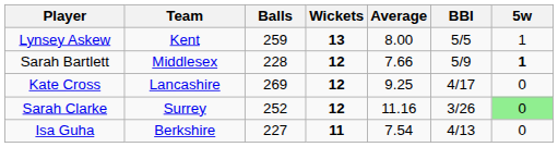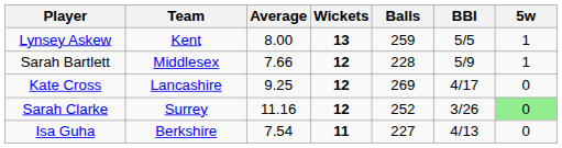 <table class="wikitable" style="text-align:center">
 <tr>
 <th width=125>Player</th>
 <th width=125>Team</th>
+<th width=60>Average</th>
+<th width=60>Wickets</th>
 <th width=60>Balls</th>
-<th width=60>Wickets</th>
-<th width=60>Average</th>
 <th width=60>BBI</th>
 <th width=60>5w</th>
 </tr>
 <tr>
 <td><a href='#'>Lynsey Askew</a></td>
 <td><a href='#'>Kent</a></td>
+<td>8.00</td>
+<td><strong>13</strong></td>
 <td>259</td>
-<td><strong>13</strong></td>
-<td>8.00</td>
 <td>5/5</td>
 <td>1</td>
 </tr>
 <tr>
 <td>Sarah Bartlett</td>
 <td><a href='#'>Middlesex</a></td>
+<td>7.66</td>
+<td><strong>12</strong></td>
 <td>228</td>
-<td><strong>12</strong></td>
-<td>7.66</td>
 <td>5/9</td>
-<td><strong>1</strong></td>
+<td>1</td>
 </tr>
 <tr>
 <td><a href='#'>Kate Cross</a></td>
 <td><a href='#'>Lancashire</a></td>
+<td>9.25</td>
+<td><strong>12</strong></td>
 <td>269</td>
-<td><strong>12</strong></td>
-<td>9.25</td>
 <td>4/17</td>
 <td>0</td>
 </tr>
 <tr>
 <td><a href='#'>Sarah Clarke</a></td>
 <td><a href='#'>Surrey</a></td>
+<td>11.16</td>
+<td><strong>12</strong></td>
 <td>252</td>
-<td><strong>12</strong></td>
-<td>11.16</td>
 <td>3/26</td>
 <td style="background: lightgreen;">0</td>
 </tr>
 <tr>
 <td><a href='#'>Isa Guha</a></td>
 <td><a href='#'>Berkshire</a></td>
+<td>7.54</td>
+<td><strong>11</strong></td>
 <td>227</td>
-<td><strong>11</strong></td>
-<td>7.54</td>
 <td>4/13</td>
 <td>0</td>
 </tr>
 </table>
